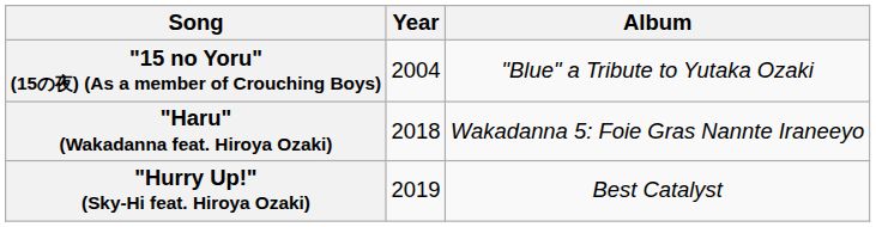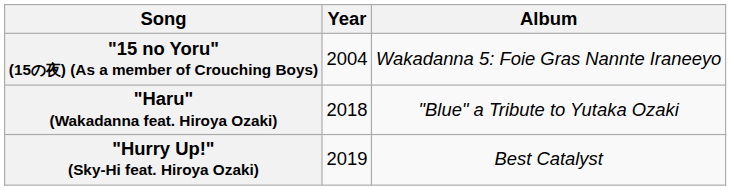 <table class="wikitable plainrowheaders" style="text-align:center;">
 <tr>
 <th scope="col">Song</th>
 <th scope="col">Year</th>
 <th scope="col">Album</th>
 </tr>
 <tr>
 <th scope="row">"15 no Yoru"<br><small>(15の夜) (As a member of Crouching Boys)</small></th>
 <td>2004</td>
-<td><em>"Blue" a Tribute to Yutaka Ozaki</em></td>
+<td><em>Wakadanna 5: Foie Gras Nannte Iraneeyo</em></td>
 </tr>
 <tr>
 <th scope="row">"Haru"<br><small>(Wakadanna feat. Hiroya Ozaki)</small></th>
 <td>2018</td>
-<td><em>Wakadanna 5: Foie Gras Nannte Iraneeyo</em></td>
+<td><em>"Blue" a Tribute to Yutaka Ozaki</em></td>
 </tr>
 <tr>
 <th scope="row">"Hurry Up!"<br><small>(Sky-Hi feat. Hiroya Ozaki)</small></th>
 <td>2019</td>
 <td><em>Best Catalyst</em></td>
 </tr>
 </table>
